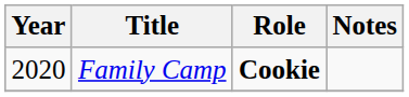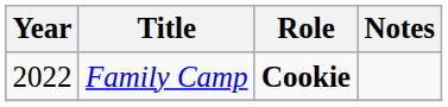 <table class="wikitable sortable">
 <tr>
 <th>Year</th>
 <th>Title</th>
 <th>Role</th>
 <th class="unsortable">Notes</th>
 </tr>
 <tr>
-<td>2020</td>
+<td>2022</td>
 <td><em><a href='#'>Family Camp</a></em></td>
 <td><strong>Cookie</strong></td>
 <td></td>
 </tr>
 <tr>
 </tr>
 </table>
